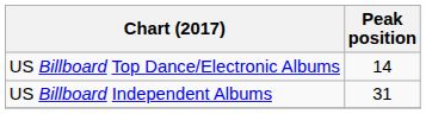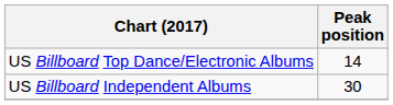 <table class="wikitable">
 <tr>
 <th>Chart (2017)</th>
 <th>Peak<br>position</th>
 </tr>
 <tr>
 <td>US <em><a href='#'>Billboard</a></em> <a href='#'>Top Dance/Electronic Albums</a></td>
 <td align="center">14</td>
 </tr>
 <tr>
 <td>US <em><a href='#'>Billboard</a></em> <a href='#'>Independent Albums</a></td>
-<td align="center">31</td>
+<td align="center">30</td>
 </tr>
 <tr>
 </tr>
 </table>
